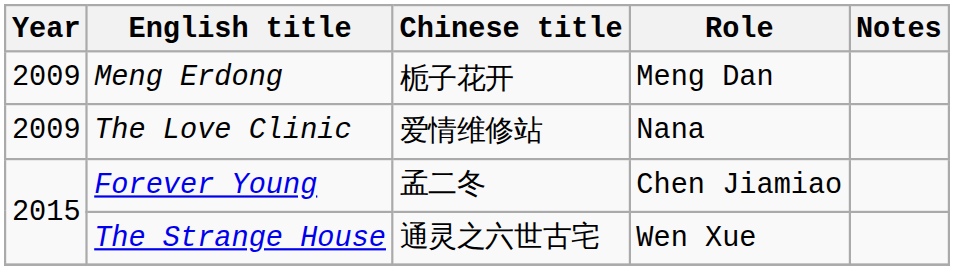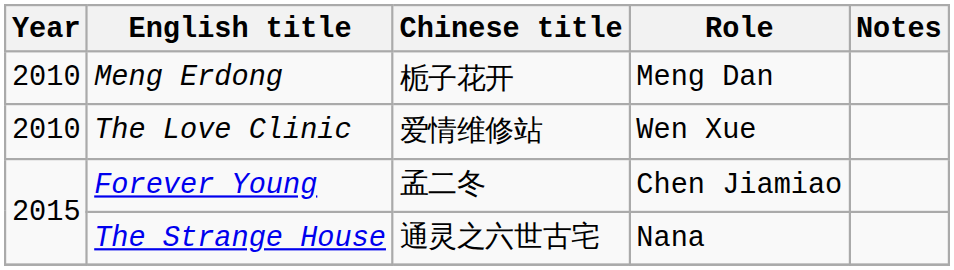 <table class="wikitable sortable">
 <tr>
 <th>Year</th>
 <th>English title</th>
 <th>Chinese title</th>
 <th>Role</th>
 <th class="unsortable">Notes</th>
 </tr>
 <tr>
-<td>2009</td>
+<td>2010</td>
 <td><em>Meng Erdong</em></td>
 <td>栀子花开</td>
 <td>Meng Dan</td>
 <td></td>
 </tr>
 <tr>
-<td>2009</td>
+<td>2010</td>
 <td><em>The Love Clinic</em></td>
 <td>爱情维修站</td>
-<td>Nana</td>
+<td>Wen Xue</td>
 <td></td>
 </tr>
 <tr>
 <td rowspan=2>2015</td>
 <td><em><a href='#'>Forever Young</a></em></td>
 <td>孟二冬</td>
 <td>Chen Jiamiao</td>
 <td></td>
 </tr>
 <tr>
 <td><em><a href='#'>The Strange House</a></em></td>
 <td>通灵之六世古宅</td>
-<td>Wen Xue</td>
+<td>Nana</td>
 <td></td>
 </tr>
 <tr>
 </tr>
 </table>
